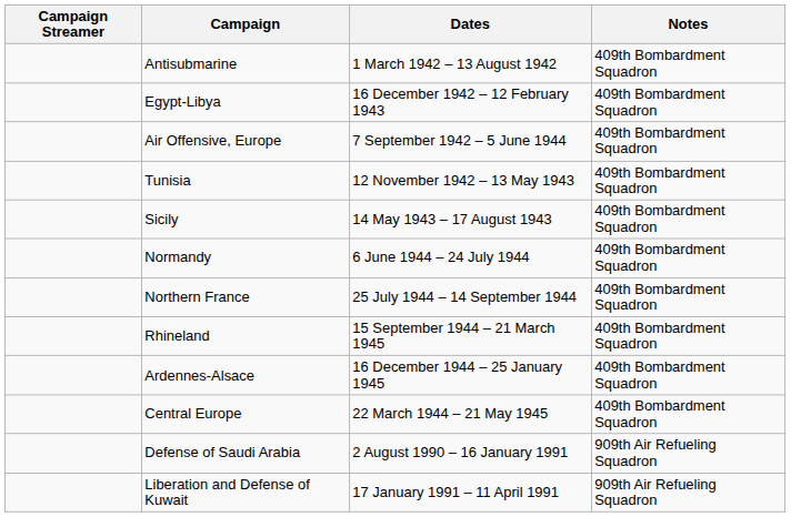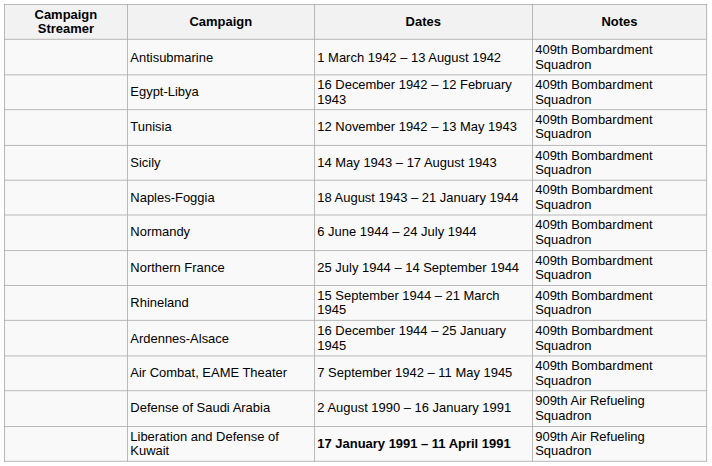 <table class="wikitable">
 <tr style="background:#efefef;">
 <th>Campaign Streamer</th>
 <th>Campaign</th>
 <th>Dates</th>
 <th>Notes</th>
 </tr>
 <tr>
 <td></td>
 <td>Antisubmarine</td>
 <td>1 March 1942 – 13 August 1942</td>
 <td>409th Bombardment Squadron</td>
 </tr>
 <tr>
 <td></td>
 <td>Egypt-Libya</td>
 <td>16 December 1942 – 12 February 1943</td>
 <td>409th Bombardment Squadron</td>
 </tr>
 <tr>
 <td></td>
-<td>Air Offensive, Europe</td>
-<td>7 September 1942 – 5 June 1944</td>
-<td>409th Bombardment Squadron</td>
-</tr>
-<tr>
-<td></td>
 <td>Tunisia</td>
 <td>12 November 1942 – 13 May 1943</td>
 <td>409th Bombardment Squadron</td>
 </tr>
 <tr>
 <td></td>
 <td>Sicily</td>
 <td>14 May 1943 – 17 August 1943</td>
+<td>409th Bombardment Squadron</td>
+</tr>
+<tr>
+<td></td>
+<td>Naples-Foggia</td>
+<td>18 August 1943 – 21 January 1944</td>
 <td>409th Bombardment Squadron</td>
 </tr>
 <tr>
 <td></td>
 <td>Normandy</td>
 <td>6 June 1944 – 24 July 1944</td>
 <td>409th Bombardment Squadron</td>
 </tr>
 <tr>
 <td></td>
 <td>Northern France</td>
 <td>25 July 1944 – 14 September 1944</td>
 <td>409th Bombardment Squadron</td>
 </tr>
 <tr>
 <td></td>
 <td>Rhineland</td>
 <td>15 September 1944 – 21 March 1945</td>
 <td>409th Bombardment Squadron</td>
 </tr>
 <tr>
 <td></td>
 <td>Ardennes-Alsace</td>
 <td>16 December 1944 – 25 January 1945</td>
 <td>409th Bombardment Squadron</td>
 </tr>
 <tr>
 <td></td>
-<td>Central Europe</td>
-<td>22 March 1944 – 21 May 1945</td>
+<td>Air Combat, EAME Theater</td>
+<td>7 September 1942 – 11 May 1945</td>
 <td>409th Bombardment Squadron</td>
 </tr>
 <tr>
 <td></td>
 <td>Defense of Saudi Arabia</td>
 <td>2 August 1990 – 16 January 1991</td>
 <td>909th Air Refueling Squadron</td>
 </tr>
 <tr>
 <td></td>
 <td>Liberation and Defense of Kuwait</td>
-<td>17 January 1991 – 11 April 1991</td>
+<td><strong>17 January 1991 – 11 April 1991</strong></td>
 <td>909th Air Refueling Squadron</td>
 </tr>
 </table>
